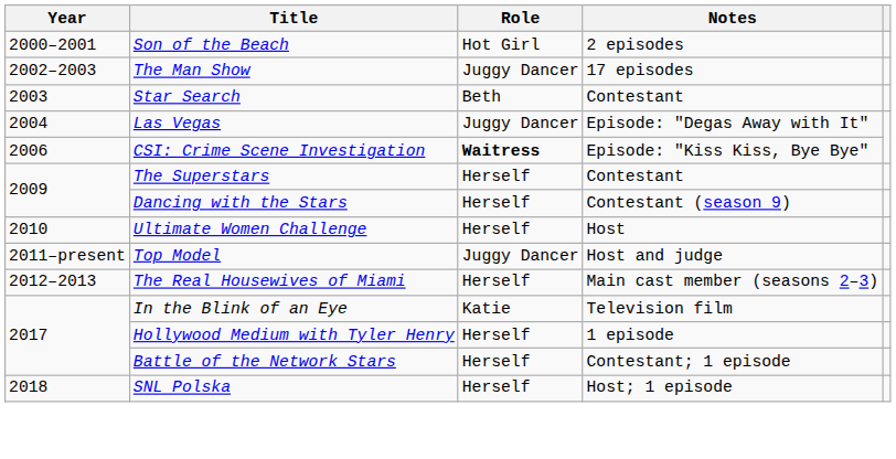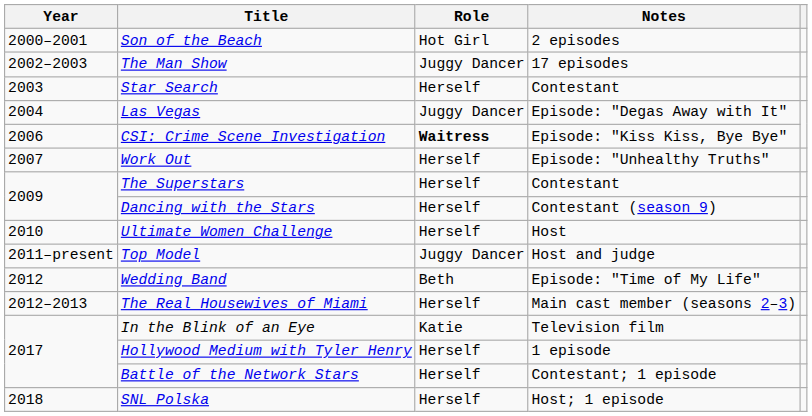 <table class="wikitable sortable">
 <tr>
 <th>Year</th>
 <th>Title</th>
 <th>Role</th>
 <th class="unsortable">Notes</th>
 <th class="unsortable"></th>
 </tr>
 <tr>
 <td>2000–2001</td>
 <td><em><a href='#'>Son of the Beach</a></em></td>
 <td>Hot Girl</td>
 <td>2 episodes</td>
 <td></td>
 </tr>
 <tr>
 <td>2002–2003</td>
 <td><em><a href='#'>The Man Show</a></em></td>
 <td>Juggy Dancer</td>
 <td>17 episodes</td>
 <td></td>
 </tr>
 <tr>
 <td>2003</td>
 <td><em><a href='#'>Star Search</a></em></td>
-<td>Beth</td>
+<td>Herself</td>
 <td>Contestant</td>
 <td></td>
 </tr>
 <tr>
 <td>2004</td>
 <td><em><a href='#'>Las Vegas</a></em></td>
 <td>Juggy Dancer</td>
 <td>Episode: "Degas Away with It"</td>
 <td rowspan="2"></td>
 </tr>
 <tr>
 <td>2006</td>
 <td><em><a href='#'>CSI: Crime Scene Investigation</a></em></td>
 <td><strong>Waitress</strong></td>
 <td>Episode: "Kiss Kiss, Bye Bye"</td>
+</tr>
+<tr>
+<td>2007</td>
+<td><em><a href='#'>Work Out</a></em></td>
+<td>Herself</td>
+<td>Episode: "Unhealthy Truths"</td>
+<td></td>
 </tr>
 <tr>
 <td rowspan="2">2009</td>
 <td><em><a href='#'>The Superstars</a></em></td>
 <td>Herself</td>
 <td>Contestant</td>
 <td></td>
 </tr>
 <tr>
 <td><em><a href='#'>Dancing with the Stars</a></em></td>
 <td>Herself</td>
 <td>Contestant (<a href='#'>season 9</a>)</td>
 <td></td>
 </tr>
 <tr>
 <td>2010</td>
 <td><em><a href='#'>Ultimate Women Challenge</a></em></td>
 <td>Herself</td>
 <td>Host</td>
 <td></td>
 </tr>
 <tr>
 <td>2011–present</td>
 <td><em><a href='#'>Top Model</a></em></td>
 <td>Juggy Dancer</td>
 <td>Host and judge</td>
+<td></td>
+</tr>
+<tr>
+<td>2012</td>
+<td><em><a href='#'>Wedding Band</a></em></td>
+<td>Beth</td>
+<td>Episode: "Time of My Life"</td>
 <td></td>
 </tr>
 <tr>
 <td>2012–2013</td>
 <td><em><a href='#'>The Real Housewives of Miami</a></em></td>
 <td>Herself</td>
 <td>Main cast member (seasons <a href='#'>2</a>–<a href='#'>3</a>)</td>
 <td></td>
 </tr>
 <tr>
 <td rowspan="3">2017</td>
 <td><em>In the Blink of an Eye</em></td>
 <td>Katie</td>
 <td>Television film</td>
 <td></td>
 </tr>
 <tr>
 <td><em><a href='#'>Hollywood Medium with Tyler Henry</a></em></td>
 <td>Herself</td>
 <td>1 episode</td>
 <td></td>
 </tr>
 <tr>
 <td><em><a href='#'>Battle of the Network Stars</a></em></td>
 <td>Herself</td>
 <td>Contestant; 1 episode</td>
 <td></td>
 </tr>
 <tr>
 <td>2018</td>
 <td><em><a href='#'>SNL Polska</a></em></td>
 <td>Herself</td>
 <td>Host; 1 episode</td>
 <td></td>
 </tr>
 </table>
